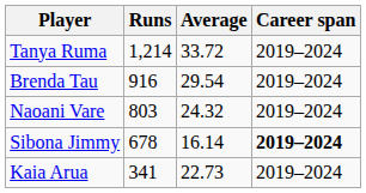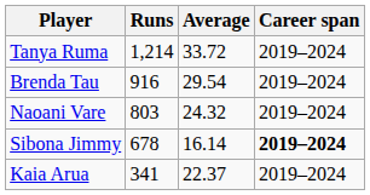 <table class="wikitable">
 <tr>
 <th>Player</th>
 <th>Runs</th>
 <th>Average</th>
 <th>Career span</th>
 </tr>
 <tr>
 <td><a href='#'>Tanya Ruma</a></td>
 <td>1,214</td>
 <td>33.72</td>
 <td>2019–2024</td>
 </tr>
 <tr>
 <td><a href='#'>Brenda Tau</a></td>
 <td>916</td>
 <td>29.54</td>
 <td>2019–2024</td>
 </tr>
 <tr>
 <td><a href='#'>Naoani Vare</a></td>
 <td>803</td>
 <td>24.32</td>
 <td>2019–2024</td>
 </tr>
 <tr>
 <td><a href='#'>Sibona Jimmy</a></td>
 <td>678</td>
 <td>16.14</td>
 <td><strong>2019–2024</strong></td>
 </tr>
 <tr>
 <td><a href='#'>Kaia Arua</a></td>
 <td>341</td>
-<td>22.73</td>
+<td>22.37</td>
 <td>2019–2024</td>
 </tr>
 </table>
